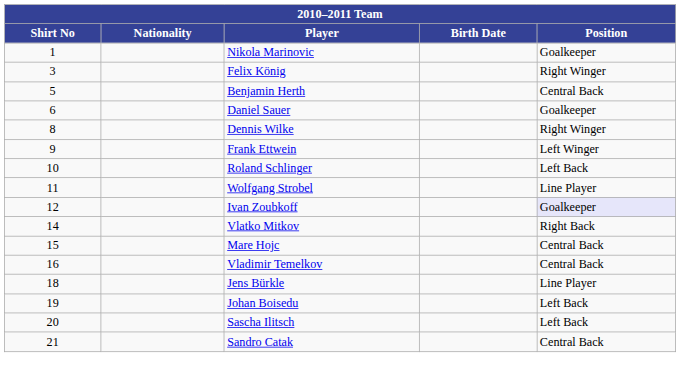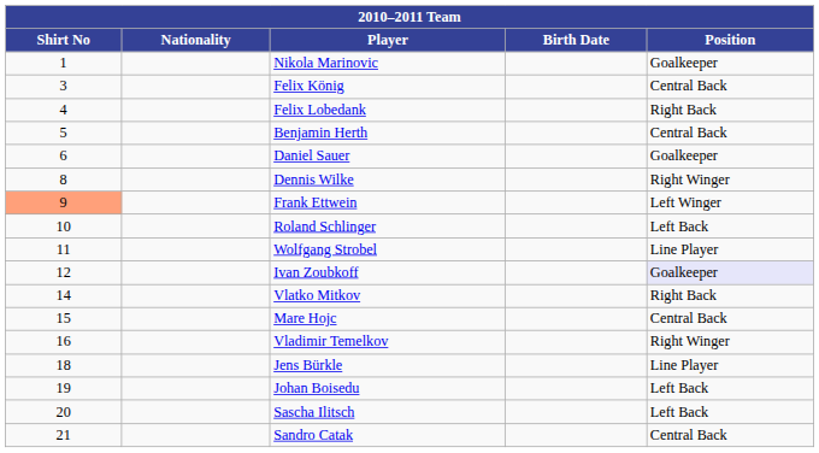 <table class="wikitable collapsible collapsed" style="width:100%">
 <tr>
 <th colspan=5 style="background-color:#344196;color:white;text-align:center;">2010–2011 Team</th>
 </tr>
 <tr>
 <th style="color:white; background:#344196">Shirt No</th>
 <th style="color:white; background:#344196">Nationality</th>
 <th style="color:white; background:#344196">Player</th>
 <th style="color:white; background:#344196">Birth Date</th>
 <th style="color:white; background:#344196">Position</th>
 </tr>
 <tr>
 <td align=center>1</td>
 <td></td>
 <td><a href='#'>Nikola Marinovic</a></td>
 <td></td>
 <td>Goalkeeper</td>
 </tr>
 <tr>
 <td align=center>3</td>
 <td></td>
 <td><a href='#'>Felix König</a></td>
 <td></td>
-<td>Right Winger</td>
+<td>Central Back</td>
+</tr>
+<tr>
+<td align=center>4</td>
+<td></td>
+<td><a href='#'>Felix Lobedank</a></td>
+<td></td>
+<td>Right Back</td>
 </tr>
 <tr>
 <td align=center>5</td>
 <td></td>
 <td><a href='#'>Benjamin Herth</a></td>
 <td></td>
 <td>Central Back</td>
 </tr>
 <tr>
 <td align=center>6</td>
 <td></td>
 <td><a href='#'>Daniel Sauer</a></td>
 <td></td>
 <td>Goalkeeper</td>
 </tr>
 <tr>
 <td align=center>8</td>
 <td></td>
 <td><a href='#'>Dennis Wilke</a></td>
 <td></td>
 <td>Right Winger</td>
 </tr>
 <tr>
-<td align=center>9</td>
+<td align=center style="background: lightsalmon;">9</td>
 <td></td>
 <td><a href='#'>Frank Ettwein</a></td>
 <td></td>
 <td>Left Winger</td>
 </tr>
 <tr>
 <td align=center>10</td>
 <td></td>
 <td><a href='#'>Roland Schlinger</a></td>
 <td></td>
 <td>Left Back</td>
 </tr>
 <tr>
 <td align=center>11</td>
 <td></td>
 <td><a href='#'>Wolfgang Strobel</a></td>
 <td></td>
 <td>Line Player</td>
 </tr>
 <tr>
 <td align=center>12</td>
 <td></td>
 <td><a href='#'>Ivan Zoubkoff</a></td>
 <td></td>
 <td style="background: lavender;">Goalkeeper</td>
 </tr>
 <tr>
 <td align=center>14</td>
 <td></td>
 <td><a href='#'>Vlatko Mitkov</a></td>
 <td></td>
 <td>Right Back</td>
 </tr>
 <tr>
 <td align=center>15</td>
 <td></td>
 <td><a href='#'>Mare Hojc</a></td>
 <td></td>
 <td>Central Back</td>
 </tr>
 <tr>
 <td align=center>16</td>
 <td></td>
 <td><a href='#'>Vladimir Temelkov</a></td>
 <td></td>
-<td>Central Back</td>
+<td>Right Winger</td>
 </tr>
 <tr>
 <td align=center>18</td>
 <td></td>
 <td><a href='#'>Jens Bürkle</a></td>
 <td></td>
 <td>Line Player</td>
 </tr>
 <tr>
 <td align=center>19</td>
 <td></td>
 <td><a href='#'>Johan Boisedu</a></td>
 <td></td>
 <td>Left Back</td>
 </tr>
 <tr>
 <td align=center>20</td>
 <td></td>
 <td><a href='#'>Sascha Ilitsch</a></td>
 <td></td>
 <td>Left Back</td>
 </tr>
 <tr>
 <td align=center>21</td>
 <td></td>
 <td><a href='#'>Sandro Catak</a></td>
 <td></td>
 <td>Central Back</td>
 </tr>
 </table>
